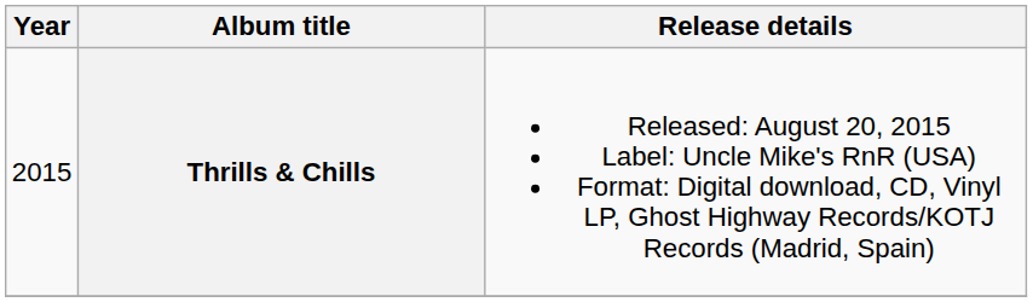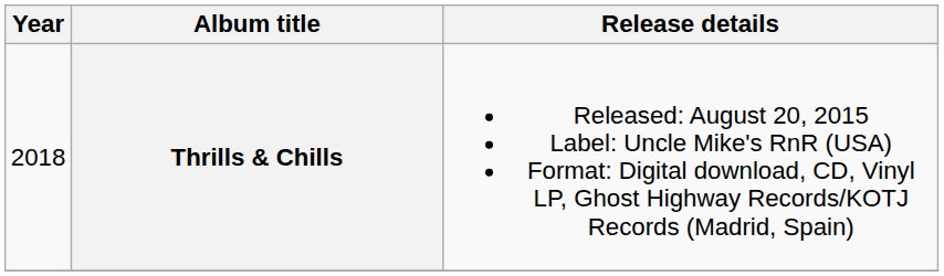 <table class="wikitable plainrowheaders" style="text-align:center;">
 <tr>
 <th>Year</th>
 <th scope="col" rowspan="1" style="width:15em;">Album title</th>
 <th scope="col" rowspan="1" style="width:20em;">Release details</th>
 </tr>
 <tr>
-<td>2015</td>
+<td>2018</td>
 <th>Thrills & Chills</th>
 <td><br><ul><li>Released: August 20, 2015 </li><li>Label: Uncle Mike's RnR (USA)</li><li>Format: Digital download, CD, Vinyl LP, Ghost Highway Records/KOTJ Records (Madrid, Spain)</li></ul></td>
 </tr>
 <tr>
 </tr>
 </table>
